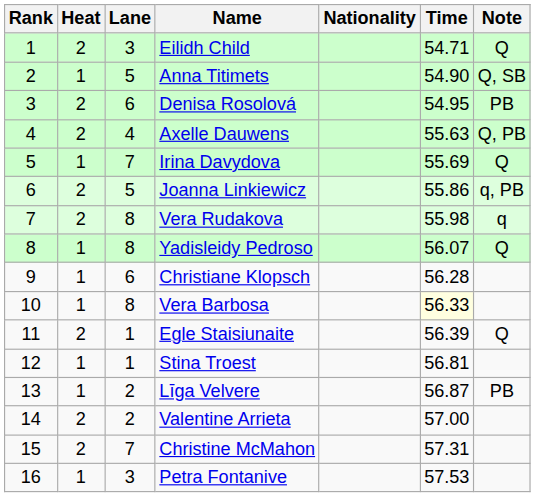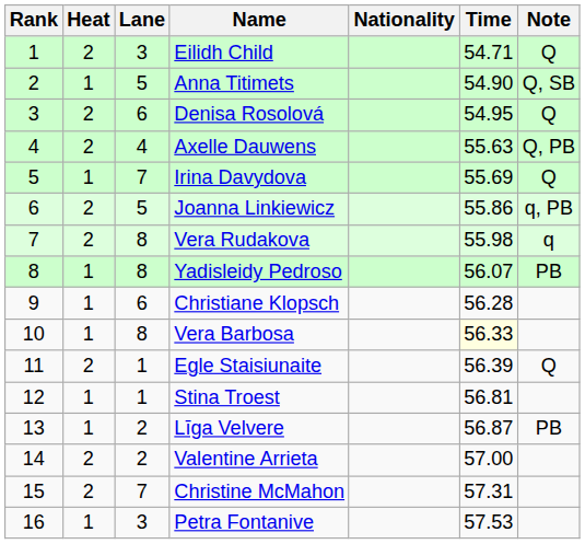 <table class="wikitable sortable" style="text-align:center">
 <tr>
 <th>Rank</th>
 <th>Heat</th>
 <th>Lane</th>
 <th>Name</th>
 <th>Nationality</th>
 <th>Time</th>
 <th>Note</th>
 </tr>
 <tr bgcolor=ccffcc>
 <td>1</td>
 <td>2</td>
 <td>3</td>
 <td align=left><a href='#'>Eilidh Child</a></td>
 <td align=left></td>
 <td>54.71</td>
 <td>Q</td>
 </tr>
 <tr bgcolor=ccffcc>
 <td>2</td>
 <td>1</td>
 <td>5</td>
 <td align=left><a href='#'>Anna Titimets</a></td>
 <td align=left></td>
 <td>54.90</td>
 <td>Q, SB</td>
 </tr>
 <tr bgcolor=ccffcc>
 <td>3</td>
 <td>2</td>
 <td>6</td>
 <td align=left><a href='#'>Denisa Rosolová</a></td>
 <td align=left></td>
 <td>54.95</td>
-<td>PB</td>
+<td>Q</td>
 </tr>
 <tr bgcolor=ccffcc>
 <td>4</td>
 <td>2</td>
 <td>4</td>
 <td align=left><a href='#'>Axelle Dauwens</a></td>
 <td align=left></td>
 <td>55.63</td>
 <td>Q, PB</td>
 </tr>
 <tr bgcolor=ccffcc>
 <td>5</td>
 <td>1</td>
 <td>7</td>
 <td align=left><a href='#'>Irina Davydova</a></td>
 <td align=left></td>
 <td>55.69</td>
 <td>Q</td>
 </tr>
 <tr bgcolor=ddffdd>
 <td>6</td>
 <td>2</td>
 <td>5</td>
 <td align=left><a href='#'>Joanna Linkiewicz</a></td>
 <td align=left></td>
 <td>55.86</td>
 <td>q, PB</td>
 </tr>
 <tr bgcolor=ddffdd>
 <td>7</td>
 <td>2</td>
 <td>8</td>
 <td align=left><a href='#'>Vera Rudakova</a></td>
 <td align=left></td>
 <td>55.98</td>
 <td>q</td>
 </tr>
 <tr bgcolor=ccffcc>
 <td>8</td>
 <td>1</td>
 <td>8</td>
 <td align=left><a href='#'>Yadisleidy Pedroso</a></td>
 <td align=left></td>
 <td>56.07</td>
-<td>Q</td>
+<td>PB</td>
 </tr>
 <tr>
 <td>9</td>
 <td>1</td>
 <td>6</td>
 <td align=left><a href='#'>Christiane Klopsch</a></td>
 <td align=left></td>
 <td>56.28</td>
 <td></td>
 </tr>
 <tr>
 <td>10</td>
 <td>1</td>
 <td>8</td>
 <td align=left><a href='#'>Vera Barbosa</a></td>
 <td align=left></td>
 <td style="background: lightyellow;">56.33</td>
 <td></td>
 </tr>
 <tr>
 <td>11</td>
 <td>2</td>
 <td>1</td>
 <td align=left><a href='#'>Egle Staisiunaite</a></td>
 <td align=left></td>
 <td>56.39</td>
 <td>Q</td>
 </tr>
 <tr>
 <td>12</td>
 <td>1</td>
 <td>1</td>
 <td align=left><a href='#'>Stina Troest</a></td>
 <td align=left></td>
 <td>56.81</td>
 <td></td>
 </tr>
 <tr>
 <td>13</td>
 <td>1</td>
 <td>2</td>
 <td align=left><a href='#'>Līga Velvere</a></td>
 <td align=left></td>
 <td>56.87</td>
 <td>PB</td>
 </tr>
 <tr>
 <td>14</td>
 <td>2</td>
 <td>2</td>
 <td align=left><a href='#'>Valentine Arrieta</a></td>
 <td align=left></td>
 <td>57.00</td>
 <td></td>
 </tr>
 <tr>
 <td>15</td>
 <td>2</td>
 <td>7</td>
 <td align=left><a href='#'>Christine McMahon</a></td>
 <td align=left></td>
 <td>57.31</td>
 <td></td>
 </tr>
 <tr>
 <td>16</td>
 <td>1</td>
 <td>3</td>
 <td align=left><a href='#'>Petra Fontanive</a></td>
 <td align=left></td>
 <td>57.53</td>
 <td></td>
 </tr>
 </table>
